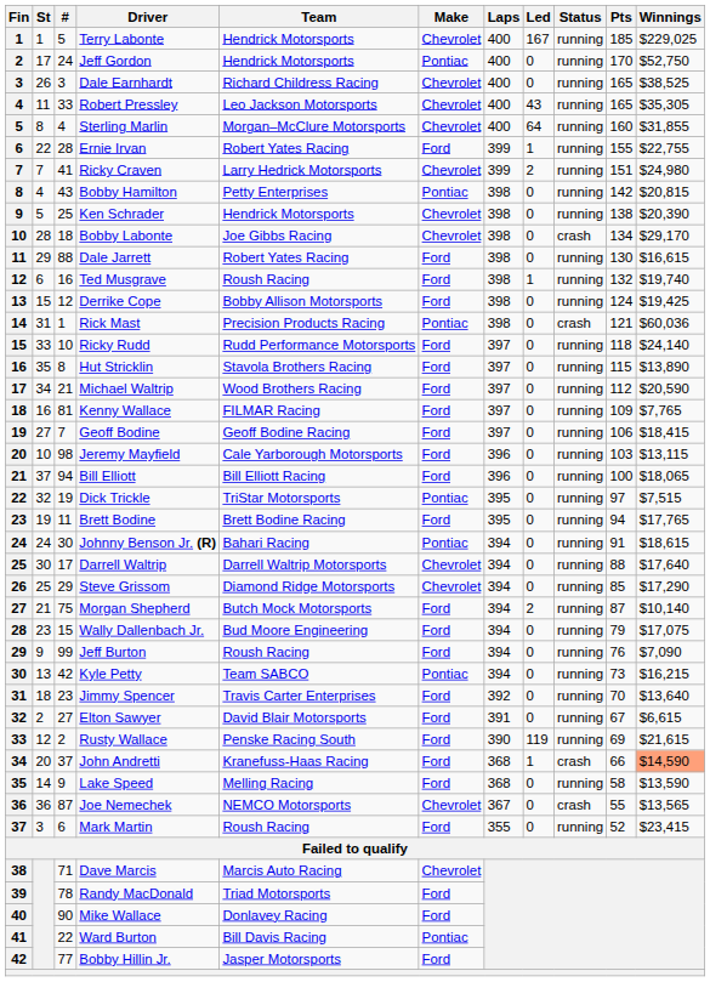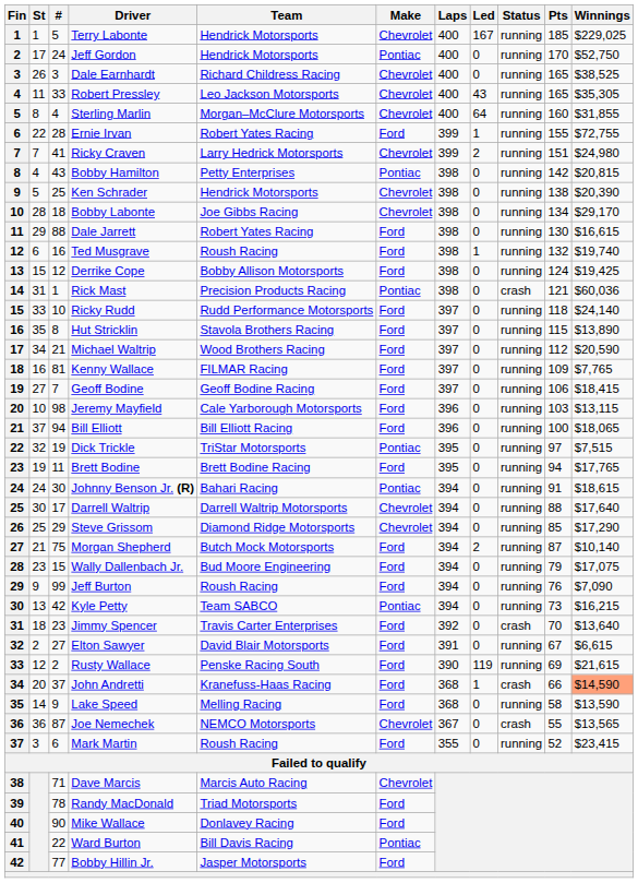 <table class="wikitable" style="font-size:95%">
 <tr>
 <th>Fin</th>
 <th>St</th>
 <th>#</th>
 <th>Driver</th>
 <th>Team</th>
 <th>Make</th>
 <th>Laps</th>
 <th>Led</th>
 <th>Status</th>
 <th>Pts</th>
 <th>Winnings</th>
 </tr>
 <tr>
 <th>1</th>
 <td>1</td>
 <td>5</td>
 <td><a href='#'>Terry Labonte</a></td>
 <td><a href='#'>Hendrick Motorsports</a></td>
 <td><a href='#'>Chevrolet</a></td>
 <td>400</td>
 <td>167</td>
 <td>running</td>
 <td>185</td>
 <td>$229,025</td>
 </tr>
 <tr>
 <th>2</th>
 <td>17</td>
 <td>24</td>
 <td><a href='#'>Jeff Gordon</a></td>
 <td><a href='#'>Hendrick Motorsports</a></td>
 <td><a href='#'>Pontiac</a></td>
 <td>400</td>
 <td>0</td>
 <td>running</td>
 <td>170</td>
 <td>$52,750</td>
 </tr>
 <tr>
 <th>3</th>
 <td>26</td>
 <td>3</td>
 <td><a href='#'>Dale Earnhardt</a></td>
 <td><a href='#'>Richard Childress Racing</a></td>
 <td><a href='#'>Chevrolet</a></td>
 <td>400</td>
 <td>0</td>
 <td>running</td>
 <td>165</td>
 <td>$38,525</td>
 </tr>
 <tr>
 <th>4</th>
 <td>11</td>
 <td>33</td>
 <td><a href='#'>Robert Pressley</a></td>
 <td><a href='#'>Leo Jackson Motorsports</a></td>
 <td><a href='#'>Chevrolet</a></td>
 <td>400</td>
 <td>43</td>
 <td>running</td>
 <td>165</td>
 <td>$35,305</td>
 </tr>
 <tr>
 <th>5</th>
 <td>8</td>
 <td>4</td>
 <td><a href='#'>Sterling Marlin</a></td>
 <td><a href='#'>Morgan–McClure Motorsports</a></td>
 <td><a href='#'>Chevrolet</a></td>
 <td>400</td>
 <td>64</td>
 <td>running</td>
 <td>160</td>
 <td>$31,855</td>
 </tr>
 <tr>
 <th>6</th>
 <td>22</td>
 <td>28</td>
 <td><a href='#'>Ernie Irvan</a></td>
 <td><a href='#'>Robert Yates Racing</a></td>
 <td><a href='#'>Ford</a></td>
 <td>399</td>
 <td>1</td>
 <td>running</td>
 <td>155</td>
-<td>$22,755</td>
+<td>$72,755</td>
 </tr>
 <tr>
 <th>7</th>
 <td>7</td>
 <td>41</td>
 <td><a href='#'>Ricky Craven</a></td>
 <td><a href='#'>Larry Hedrick Motorsports</a></td>
 <td><a href='#'>Chevrolet</a></td>
 <td>399</td>
 <td>2</td>
 <td>running</td>
 <td>151</td>
 <td>$24,980</td>
 </tr>
 <tr>
 <th>8</th>
 <td>4</td>
 <td>43</td>
 <td><a href='#'>Bobby Hamilton</a></td>
 <td><a href='#'>Petty Enterprises</a></td>
 <td><a href='#'>Pontiac</a></td>
 <td>398</td>
 <td>0</td>
 <td>running</td>
 <td>142</td>
 <td>$20,815</td>
 </tr>
 <tr>
 <th>9</th>
 <td>5</td>
 <td>25</td>
 <td><a href='#'>Ken Schrader</a></td>
 <td><a href='#'>Hendrick Motorsports</a></td>
 <td><a href='#'>Chevrolet</a></td>
 <td>398</td>
 <td>0</td>
 <td>running</td>
 <td>138</td>
 <td>$20,390</td>
 </tr>
 <tr>
 <th>10</th>
 <td>28</td>
 <td>18</td>
 <td><a href='#'>Bobby Labonte</a></td>
 <td><a href='#'>Joe Gibbs Racing</a></td>
 <td><a href='#'>Chevrolet</a></td>
 <td>398</td>
 <td>0</td>
-<td>crash</td>
+<td>running</td>
 <td>134</td>
 <td>$29,170</td>
 </tr>
 <tr>
 <th>11</th>
 <td>29</td>
 <td>88</td>
 <td><a href='#'>Dale Jarrett</a></td>
 <td><a href='#'>Robert Yates Racing</a></td>
 <td><a href='#'>Ford</a></td>
 <td>398</td>
 <td>0</td>
 <td>running</td>
 <td>130</td>
 <td>$16,615</td>
 </tr>
 <tr>
 <th>12</th>
 <td>6</td>
 <td>16</td>
 <td><a href='#'>Ted Musgrave</a></td>
 <td><a href='#'>Roush Racing</a></td>
 <td><a href='#'>Ford</a></td>
 <td>398</td>
 <td>1</td>
 <td>running</td>
 <td>132</td>
 <td>$19,740</td>
 </tr>
 <tr>
 <th>13</th>
 <td>15</td>
 <td>12</td>
 <td><a href='#'>Derrike Cope</a></td>
 <td><a href='#'>Bobby Allison Motorsports</a></td>
 <td><a href='#'>Ford</a></td>
 <td>398</td>
 <td>0</td>
 <td>running</td>
 <td>124</td>
 <td>$19,425</td>
 </tr>
 <tr>
 <th>14</th>
 <td>31</td>
 <td>1</td>
 <td><a href='#'>Rick Mast</a></td>
 <td><a href='#'>Precision Products Racing</a></td>
 <td><a href='#'>Pontiac</a></td>
 <td>398</td>
 <td>0</td>
 <td>crash</td>
 <td>121</td>
 <td>$60,036</td>
 </tr>
 <tr>
 <th>15</th>
 <td>33</td>
 <td>10</td>
 <td><a href='#'>Ricky Rudd</a></td>
 <td><a href='#'>Rudd Performance Motorsports</a></td>
 <td><a href='#'>Ford</a></td>
 <td>397</td>
 <td>0</td>
 <td>running</td>
 <td>118</td>
 <td>$24,140</td>
 </tr>
 <tr>
 <th>16</th>
 <td>35</td>
 <td>8</td>
 <td><a href='#'>Hut Stricklin</a></td>
 <td><a href='#'>Stavola Brothers Racing</a></td>
 <td><a href='#'>Ford</a></td>
 <td>397</td>
 <td>0</td>
 <td>running</td>
 <td>115</td>
 <td>$13,890</td>
 </tr>
 <tr>
 <th>17</th>
 <td>34</td>
 <td>21</td>
 <td><a href='#'>Michael Waltrip</a></td>
 <td><a href='#'>Wood Brothers Racing</a></td>
 <td><a href='#'>Ford</a></td>
 <td>397</td>
 <td>0</td>
 <td>running</td>
 <td>112</td>
 <td>$20,590</td>
 </tr>
 <tr>
 <th>18</th>
 <td>16</td>
 <td>81</td>
 <td><a href='#'>Kenny Wallace</a></td>
 <td><a href='#'>FILMAR Racing</a></td>
 <td><a href='#'>Ford</a></td>
 <td>397</td>
 <td>0</td>
 <td>running</td>
 <td>109</td>
 <td>$7,765</td>
 </tr>
 <tr>
 <th>19</th>
 <td>27</td>
 <td>7</td>
 <td><a href='#'>Geoff Bodine</a></td>
 <td><a href='#'>Geoff Bodine Racing</a></td>
 <td><a href='#'>Ford</a></td>
 <td>397</td>
 <td>0</td>
 <td>running</td>
 <td>106</td>
 <td>$18,415</td>
 </tr>
 <tr>
 <th>20</th>
 <td>10</td>
 <td>98</td>
 <td><a href='#'>Jeremy Mayfield</a></td>
 <td><a href='#'>Cale Yarborough Motorsports</a></td>
 <td><a href='#'>Ford</a></td>
 <td>396</td>
 <td>0</td>
 <td>running</td>
 <td>103</td>
 <td>$13,115</td>
 </tr>
 <tr>
 <th>21</th>
 <td>37</td>
 <td>94</td>
 <td><a href='#'>Bill Elliott</a></td>
 <td><a href='#'>Bill Elliott Racing</a></td>
 <td><a href='#'>Ford</a></td>
 <td>396</td>
 <td>0</td>
 <td>running</td>
 <td>100</td>
 <td>$18,065</td>
 </tr>
 <tr>
 <th>22</th>
 <td>32</td>
 <td>19</td>
 <td><a href='#'>Dick Trickle</a></td>
 <td><a href='#'>TriStar Motorsports</a></td>
 <td><a href='#'>Pontiac</a></td>
 <td>395</td>
 <td>0</td>
 <td>running</td>
 <td>97</td>
 <td>$7,515</td>
 </tr>
 <tr>
 <th>23</th>
 <td>19</td>
 <td>11</td>
 <td><a href='#'>Brett Bodine</a></td>
 <td><a href='#'>Brett Bodine Racing</a></td>
 <td><a href='#'>Ford</a></td>
 <td>395</td>
 <td>0</td>
 <td>running</td>
 <td>94</td>
 <td>$17,765</td>
 </tr>
 <tr>
 <th>24</th>
 <td>24</td>
 <td>30</td>
 <td><a href='#'>Johnny Benson Jr.</a> <strong>(R)</strong></td>
 <td><a href='#'>Bahari Racing</a></td>
 <td><a href='#'>Pontiac</a></td>
 <td>394</td>
 <td>0</td>
 <td>running</td>
 <td>91</td>
 <td>$18,615</td>
 </tr>
 <tr>
 <th>25</th>
 <td>30</td>
 <td>17</td>
 <td><a href='#'>Darrell Waltrip</a></td>
 <td><a href='#'>Darrell Waltrip Motorsports</a></td>
 <td><a href='#'>Chevrolet</a></td>
 <td>394</td>
 <td>0</td>
 <td>running</td>
 <td>88</td>
 <td>$17,640</td>
 </tr>
 <tr>
 <th>26</th>
 <td>25</td>
 <td>29</td>
 <td><a href='#'>Steve Grissom</a></td>
 <td><a href='#'>Diamond Ridge Motorsports</a></td>
 <td><a href='#'>Chevrolet</a></td>
 <td>394</td>
 <td>0</td>
 <td>running</td>
 <td>85</td>
 <td>$17,290</td>
 </tr>
 <tr>
 <th>27</th>
 <td>21</td>
 <td>75</td>
 <td><a href='#'>Morgan Shepherd</a></td>
 <td><a href='#'>Butch Mock Motorsports</a></td>
 <td><a href='#'>Ford</a></td>
 <td>394</td>
 <td>2</td>
 <td>running</td>
 <td>87</td>
 <td>$10,140</td>
 </tr>
 <tr>
 <th>28</th>
 <td>23</td>
 <td>15</td>
 <td><a href='#'>Wally Dallenbach Jr.</a></td>
 <td><a href='#'>Bud Moore Engineering</a></td>
 <td><a href='#'>Ford</a></td>
 <td>394</td>
 <td>0</td>
 <td>running</td>
 <td>79</td>
 <td>$17,075</td>
 </tr>
 <tr>
 <th>29</th>
 <td>9</td>
 <td>99</td>
 <td><a href='#'>Jeff Burton</a></td>
 <td><a href='#'>Roush Racing</a></td>
 <td><a href='#'>Ford</a></td>
 <td>394</td>
 <td>0</td>
 <td>running</td>
 <td>76</td>
 <td>$7,090</td>
 </tr>
 <tr>
 <th>30</th>
 <td>13</td>
 <td>42</td>
 <td><a href='#'>Kyle Petty</a></td>
 <td><a href='#'>Team SABCO</a></td>
 <td><a href='#'>Pontiac</a></td>
 <td>394</td>
 <td>0</td>
 <td>running</td>
 <td>73</td>
 <td>$16,215</td>
 </tr>
 <tr>
 <th>31</th>
 <td>18</td>
 <td>23</td>
 <td><a href='#'>Jimmy Spencer</a></td>
 <td><a href='#'>Travis Carter Enterprises</a></td>
 <td><a href='#'>Ford</a></td>
 <td>392</td>
 <td>0</td>
-<td>running</td>
+<td>crash</td>
 <td>70</td>
 <td>$13,640</td>
 </tr>
 <tr>
 <th>32</th>
 <td>2</td>
 <td>27</td>
 <td><a href='#'>Elton Sawyer</a></td>
 <td><a href='#'>David Blair Motorsports</a></td>
 <td><a href='#'>Ford</a></td>
 <td>391</td>
 <td>0</td>
 <td>running</td>
 <td>67</td>
 <td>$6,615</td>
 </tr>
 <tr>
 <th>33</th>
 <td>12</td>
 <td>2</td>
 <td><a href='#'>Rusty Wallace</a></td>
 <td><a href='#'>Penske Racing South</a></td>
 <td><a href='#'>Ford</a></td>
 <td>390</td>
 <td>119</td>
 <td>running</td>
 <td>69</td>
 <td>$21,615</td>
 </tr>
 <tr>
 <th>34</th>
 <td>20</td>
 <td>37</td>
 <td><a href='#'>John Andretti</a></td>
 <td><a href='#'>Kranefuss-Haas Racing</a></td>
 <td><a href='#'>Ford</a></td>
 <td>368</td>
 <td>1</td>
 <td>crash</td>
 <td>66</td>
 <td style="background: lightsalmon;">$14,590</td>
 </tr>
 <tr>
 <th>35</th>
 <td>14</td>
 <td>9</td>
 <td><a href='#'>Lake Speed</a></td>
 <td><a href='#'>Melling Racing</a></td>
 <td><a href='#'>Ford</a></td>
 <td>368</td>
 <td>0</td>
 <td>running</td>
 <td>58</td>
 <td>$13,590</td>
 </tr>
 <tr>
 <th>36</th>
 <td>36</td>
 <td>87</td>
 <td><a href='#'>Joe Nemechek</a></td>
 <td><a href='#'>NEMCO Motorsports</a></td>
 <td><a href='#'>Chevrolet</a></td>
 <td>367</td>
 <td>0</td>
 <td>crash</td>
 <td>55</td>
 <td>$13,565</td>
 </tr>
 <tr>
 <th>37</th>
 <td>3</td>
 <td>6</td>
 <td><a href='#'>Mark Martin</a></td>
 <td><a href='#'>Roush Racing</a></td>
 <td><a href='#'>Ford</a></td>
 <td>355</td>
 <td>0</td>
 <td>running</td>
 <td>52</td>
 <td>$23,415</td>
 </tr>
 <tr>
 <th colspan="11">Failed to qualify</th>
 </tr>
 <tr>
 <th>38</th>
 <th rowspan="5"></th>
 <td>71</td>
 <td><a href='#'>Dave Marcis</a></td>
 <td><a href='#'>Marcis Auto Racing</a></td>
 <td><a href='#'>Chevrolet</a></td>
 <th colspan="5" rowspan="5"></th>
 </tr>
 <tr>
 <th>39</th>
 <td>78</td>
 <td><a href='#'>Randy MacDonald</a></td>
 <td><a href='#'>Triad Motorsports</a></td>
 <td><a href='#'>Ford</a></td>
 </tr>
 <tr>
 <th>40</th>
 <td>90</td>
 <td><a href='#'>Mike Wallace</a></td>
 <td><a href='#'>Donlavey Racing</a></td>
 <td><a href='#'>Ford</a></td>
 </tr>
 <tr>
 <th>41</th>
 <td>22</td>
 <td><a href='#'>Ward Burton</a></td>
 <td><a href='#'>Bill Davis Racing</a></td>
 <td><a href='#'>Pontiac</a></td>
 </tr>
 <tr>
 <th>42</th>
 <td>77</td>
 <td><a href='#'>Bobby Hillin Jr.</a></td>
 <td><a href='#'>Jasper Motorsports</a></td>
 <td><a href='#'>Ford</a></td>
 </tr>
 <tr>
 <th colspan="11"></th>
 </tr>
 </table>
